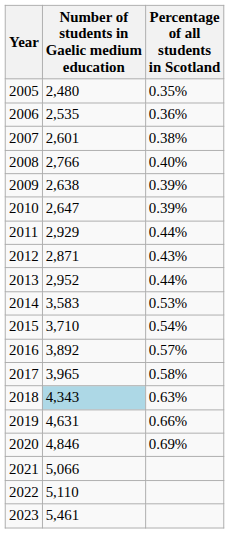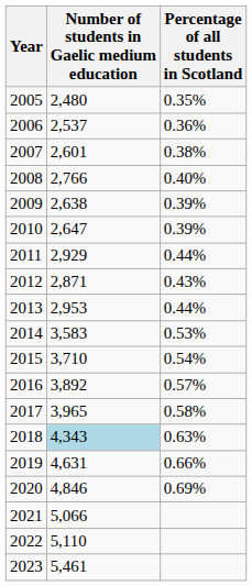 <table class="wikitable" style="float:right; margin-left:1em;">
 <tr>
 <th>Year</th>
 <th>Number of<br>students in <br>Gaelic medium<br>education</th>
 <th>Percentage<br>of all<br> students<br>in Scotland</th>
 </tr>
 <tr>
 <td>2005</td>
 <td>2,480</td>
 <td>0.35%</td>
 </tr>
 <tr>
 <td>2006</td>
-<td>2,535</td>
+<td>2,537</td>
 <td>0.36%</td>
 </tr>
 <tr>
 <td>2007</td>
 <td>2,601</td>
 <td>0.38%</td>
 </tr>
 <tr>
 <td>2008</td>
 <td>2,766</td>
 <td>0.40%</td>
 </tr>
 <tr>
 <td>2009</td>
 <td>2,638</td>
 <td>0.39%</td>
 </tr>
 <tr>
 <td>2010</td>
 <td>2,647</td>
 <td>0.39%</td>
 </tr>
 <tr>
 <td>2011</td>
 <td>2,929</td>
 <td>0.44%</td>
 </tr>
 <tr>
 <td>2012</td>
 <td>2,871</td>
 <td>0.43%</td>
 </tr>
 <tr>
 <td>2013</td>
-<td>2,952</td>
+<td>2,953</td>
 <td>0.44%</td>
 </tr>
 <tr>
 <td>2014</td>
 <td>3,583</td>
 <td>0.53%</td>
 </tr>
 <tr>
 <td>2015</td>
 <td>3,710</td>
 <td>0.54%</td>
 </tr>
 <tr>
 <td>2016</td>
 <td>3,892</td>
 <td>0.57%</td>
 </tr>
 <tr>
 <td>2017</td>
 <td>3,965</td>
 <td>0.58%</td>
 </tr>
 <tr>
 <td>2018</td>
 <td style="background: lightblue;">4,343</td>
 <td>0.63%</td>
 </tr>
 <tr>
 <td>2019</td>
 <td>4,631</td>
 <td>0.66%</td>
 </tr>
 <tr>
 <td>2020</td>
 <td>4,846</td>
 <td>0.69%</td>
 </tr>
 <tr>
 <td>2021</td>
 <td>5,066</td>
 <td></td>
 </tr>
 <tr>
 <td>2022</td>
 <td>5,110</td>
 <td></td>
 </tr>
 <tr>
 <td>2023</td>
 <td>5,461</td>
 <td></td>
 </tr>
 </table>
